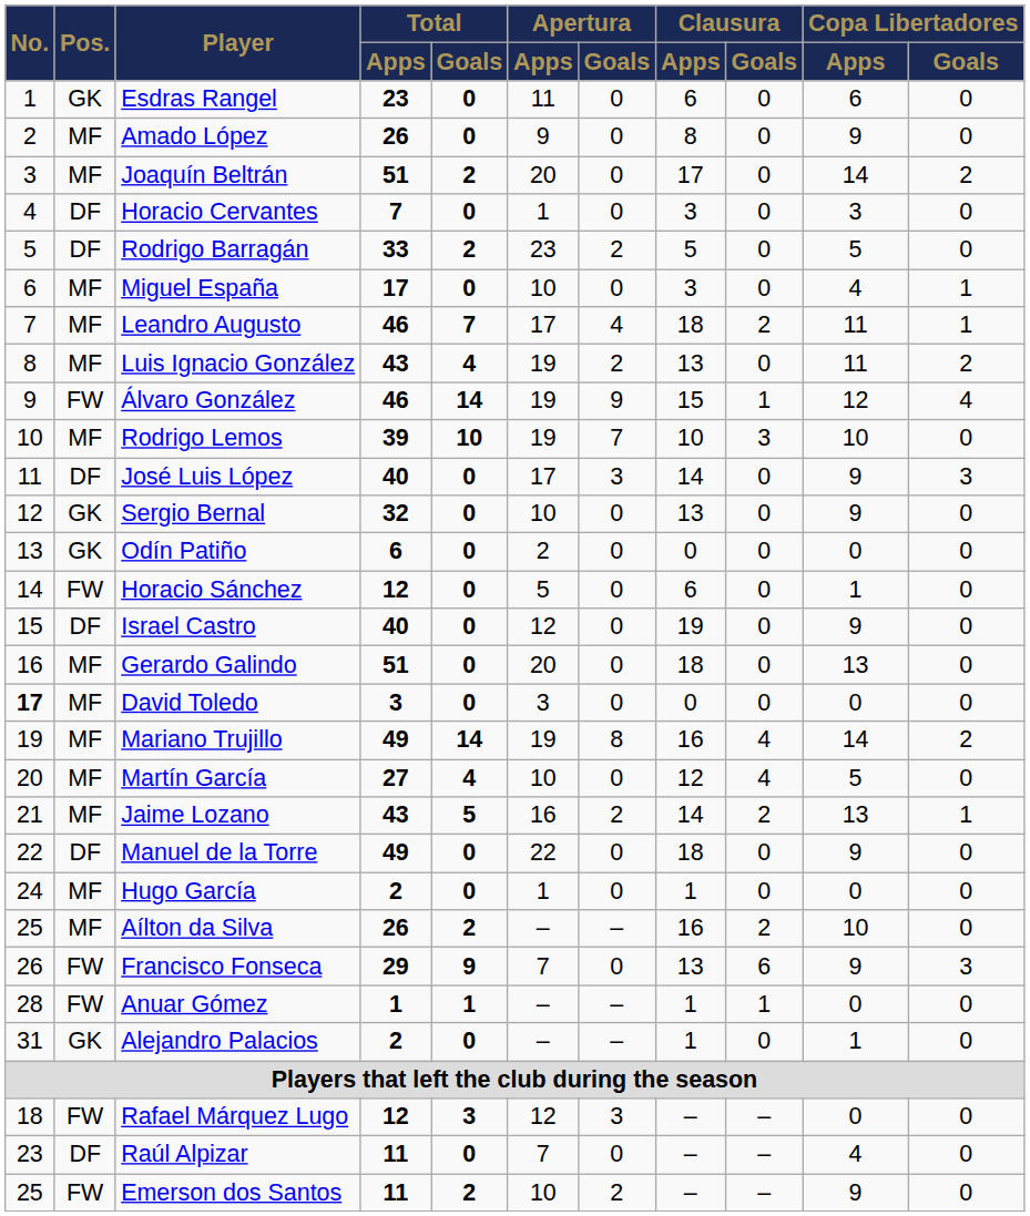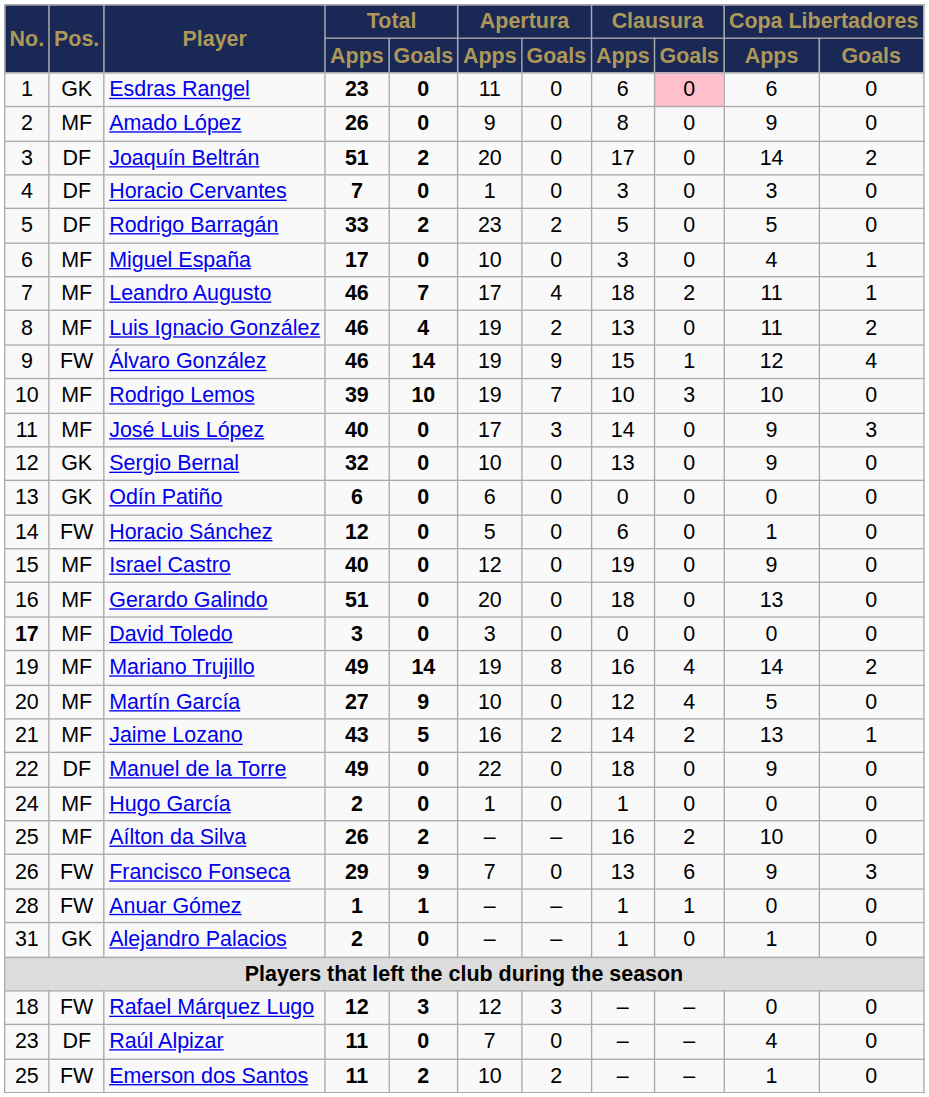 <table class="wikitable sortable" style="text-align:center;">
 <tr>
 <th rowspan=2 style=background-color:#1A2855;color:#AD9759>No.</th>
 <th rowspan=2 style=background-color:#1A2855;color:#AD9759>Pos.</th>
 <th rowspan=2 style=background-color:#1A2855;color:#AD9759>Player</th>
 <th colspan=2 style=background:#1A2855;color:#AD9759>Total</th>
 <th colspan=2 style=background:#1A2855;color:#AD9759>Apertura</th>
 <th colspan=2 style=background:#1A2855;color:#AD9759>Clausura</th>
 <th colspan=2 style=background:#1A2855;color:#AD9759>Copa Libertadores</th>
 </tr>
 <tr>
 <th style=background-color:#1A2855;color:#AD9759>Apps</th>
 <th style=background-color:#1A2855;color:#AD9759>Goals</th>
 <th style=background-color:#1A2855;color:#AD9759>Apps</th>
 <th style=background-color:#1A2855;color:#AD9759>Goals</th>
 <th style=background-color:#1A2855;color:#AD9759>Apps</th>
 <th style=background-color:#1A2855;color:#AD9759>Goals</th>
 <th style=background-color:#1A2855;color:#AD9759>Apps</th>
 <th style=background-color:#1A2855;color:#AD9759>Goals</th>
 </tr>
 <tr>
 <td>1</td>
 <td>GK</td>
 <td align=left> <a href='#'>Esdras Rangel</a></td>
 <td><strong>23</strong></td>
 <td><strong>0</strong></td>
 <td>11</td>
 <td>0</td>
 <td>6</td>
-<td>0</td>
+<td style="background: pink;">0</td>
 <td>6</td>
 <td>0</td>
 </tr>
 <tr>
 <td>2</td>
 <td>MF</td>
 <td align=left> <a href='#'>Amado López</a></td>
 <td><strong>26</strong></td>
 <td><strong>0</strong></td>
 <td>9</td>
 <td>0</td>
 <td>8</td>
 <td>0</td>
 <td>9</td>
 <td>0</td>
 </tr>
 <tr>
 <td>3</td>
-<td>MF</td>
+<td>DF</td>
 <td align=left> <a href='#'>Joaquín Beltrán</a></td>
 <td><strong>51</strong></td>
 <td><strong>2</strong></td>
 <td>20</td>
 <td>0</td>
 <td>17</td>
 <td>0</td>
 <td>14</td>
 <td>2</td>
 </tr>
 <tr>
 <td>4</td>
 <td>DF</td>
 <td align=left> <a href='#'>Horacio Cervantes</a></td>
 <td><strong>7</strong></td>
 <td><strong>0</strong></td>
 <td>1</td>
 <td>0</td>
 <td>3</td>
 <td>0</td>
 <td>3</td>
 <td>0</td>
 </tr>
 <tr>
 <td>5</td>
 <td>DF</td>
 <td align=left> <a href='#'>Rodrigo Barragán</a></td>
 <td><strong>33</strong></td>
 <td><strong>2</strong></td>
 <td>23</td>
 <td>2</td>
 <td>5</td>
 <td>0</td>
 <td>5</td>
 <td>0</td>
 </tr>
 <tr>
 <td>6</td>
 <td>MF</td>
 <td align=left> <a href='#'>Miguel España</a></td>
 <td><strong>17</strong></td>
 <td><strong>0</strong></td>
 <td>10</td>
 <td>0</td>
 <td>3</td>
 <td>0</td>
 <td>4</td>
 <td>1</td>
 </tr>
 <tr>
 <td>7</td>
 <td>MF</td>
 <td align=left> <a href='#'>Leandro Augusto</a></td>
 <td><strong>46</strong></td>
 <td><strong>7</strong></td>
 <td>17</td>
 <td>4</td>
 <td>18</td>
 <td>2</td>
 <td>11</td>
 <td>1</td>
 </tr>
 <tr>
 <td>8</td>
 <td>MF</td>
 <td align=left> <a href='#'>Luis Ignacio González</a></td>
-<td><strong>43</strong></td>
+<td><strong>46</strong></td>
 <td><strong>4</strong></td>
 <td>19</td>
 <td>2</td>
 <td>13</td>
 <td>0</td>
 <td>11</td>
 <td>2</td>
 </tr>
 <tr>
 <td>9</td>
 <td>FW</td>
 <td align=left> <a href='#'>Álvaro González</a></td>
 <td><strong>46</strong></td>
 <td><strong>14</strong></td>
 <td>19</td>
 <td>9</td>
 <td>15</td>
 <td>1</td>
 <td>12</td>
 <td>4</td>
 </tr>
 <tr>
 <td>10</td>
 <td>MF</td>
 <td align=left> <a href='#'>Rodrigo Lemos</a></td>
 <td><strong>39</strong></td>
 <td><strong>10</strong></td>
 <td>19</td>
 <td>7</td>
 <td>10</td>
 <td>3</td>
 <td>10</td>
 <td>0</td>
 </tr>
 <tr>
 <td>11</td>
-<td>DF</td>
+<td>MF</td>
 <td align=left> <a href='#'>José Luis López</a></td>
 <td><strong>40</strong></td>
 <td><strong>0</strong></td>
 <td>17</td>
 <td>3</td>
 <td>14</td>
 <td>0</td>
 <td>9</td>
 <td>3</td>
 </tr>
 <tr>
 <td>12</td>
 <td>GK</td>
 <td align=left> <a href='#'>Sergio Bernal</a></td>
 <td><strong>32</strong></td>
 <td><strong>0</strong></td>
 <td>10</td>
 <td>0</td>
 <td>13</td>
 <td>0</td>
 <td>9</td>
 <td>0</td>
 </tr>
 <tr>
 <td>13</td>
 <td>GK</td>
 <td align=left> <a href='#'>Odín Patiño</a></td>
 <td><strong>6</strong></td>
 <td><strong>0</strong></td>
-<td>2</td>
+<td>6</td>
 <td>0</td>
 <td>0</td>
 <td>0</td>
 <td>0</td>
 <td>0</td>
 </tr>
 <tr>
 <td>14</td>
 <td>FW</td>
 <td align=left> <a href='#'>Horacio Sánchez</a></td>
 <td><strong>12</strong></td>
 <td><strong>0</strong></td>
 <td>5</td>
 <td>0</td>
 <td>6</td>
 <td>0</td>
 <td>1</td>
 <td>0</td>
 </tr>
 <tr>
 <td>15</td>
-<td>DF</td>
+<td>MF</td>
 <td align=left> <a href='#'>Israel Castro</a></td>
 <td><strong>40</strong></td>
 <td><strong>0</strong></td>
 <td>12</td>
 <td>0</td>
 <td>19</td>
 <td>0</td>
 <td>9</td>
 <td>0</td>
 </tr>
 <tr>
 <td>16</td>
 <td>MF</td>
 <td align=left> <a href='#'>Gerardo Galindo</a></td>
 <td><strong>51</strong></td>
 <td><strong>0</strong></td>
 <td>20</td>
 <td>0</td>
 <td>18</td>
 <td>0</td>
 <td>13</td>
 <td>0</td>
 </tr>
 <tr>
 <td><strong>17</strong></td>
 <td>MF</td>
 <td align=left> <a href='#'>David Toledo</a></td>
 <td><strong>3</strong></td>
 <td><strong>0</strong></td>
 <td>3</td>
 <td>0</td>
 <td>0</td>
 <td>0</td>
 <td>0</td>
 <td>0</td>
 </tr>
 <tr>
 <td>19</td>
 <td>MF</td>
 <td align=left> <a href='#'>Mariano Trujillo</a></td>
 <td><strong>49</strong></td>
 <td><strong>14</strong></td>
 <td>19</td>
 <td>8</td>
 <td>16</td>
 <td>4</td>
 <td>14</td>
 <td>2</td>
 </tr>
 <tr>
 <td>20</td>
 <td>MF</td>
 <td align=left> <a href='#'>Martín García</a></td>
 <td><strong>27</strong></td>
-<td><strong>4</strong></td>
+<td><strong>9</strong></td>
 <td>10</td>
 <td>0</td>
 <td>12</td>
 <td>4</td>
 <td>5</td>
 <td>0</td>
 </tr>
 <tr>
 <td>21</td>
 <td>MF</td>
 <td align=left> <a href='#'>Jaime Lozano</a></td>
 <td><strong>43</strong></td>
 <td><strong>5</strong></td>
 <td>16</td>
 <td>2</td>
 <td>14</td>
 <td>2</td>
 <td>13</td>
 <td>1</td>
 </tr>
 <tr>
 <td>22</td>
 <td>DF</td>
 <td align=left> <a href='#'>Manuel de la Torre</a></td>
 <td><strong>49</strong></td>
 <td><strong>0</strong></td>
 <td>22</td>
 <td>0</td>
 <td>18</td>
 <td>0</td>
 <td>9</td>
 <td>0</td>
 </tr>
 <tr>
 <td>24</td>
 <td>MF</td>
 <td align=left> <a href='#'>Hugo García</a></td>
 <td><strong>2</strong></td>
 <td><strong>0</strong></td>
 <td>1</td>
 <td>0</td>
 <td>1</td>
 <td>0</td>
 <td>0</td>
 <td>0</td>
 </tr>
 <tr>
 <td>25</td>
 <td>MF</td>
 <td align=left> <a href='#'>Aílton da Silva</a></td>
 <td><strong>26</strong></td>
 <td><strong>2</strong></td>
 <td>–</td>
 <td>–</td>
 <td>16</td>
 <td>2</td>
 <td>10</td>
 <td>0</td>
 </tr>
 <tr>
 <td>26</td>
 <td>FW</td>
 <td align=left> <a href='#'>Francisco Fonseca</a></td>
 <td><strong>29</strong></td>
 <td><strong>9</strong></td>
 <td>7</td>
 <td>0</td>
 <td>13</td>
 <td>6</td>
 <td>9</td>
 <td>3</td>
 </tr>
 <tr>
 <td>28</td>
 <td>FW</td>
 <td align=left> <a href='#'>Anuar Gómez</a></td>
 <td><strong>1</strong></td>
 <td><strong>1</strong></td>
 <td>–</td>
 <td>–</td>
 <td>1</td>
 <td>1</td>
 <td>0</td>
 <td>0</td>
 </tr>
 <tr>
 <td>31</td>
 <td>GK</td>
 <td align=left> <a href='#'>Alejandro Palacios</a></td>
 <td><strong>2</strong></td>
 <td><strong>0</strong></td>
 <td>–</td>
 <td>–</td>
 <td>1</td>
 <td>0</td>
 <td>1</td>
 <td>0</td>
 </tr>
 <tr>
 <th colspan=11 style=background:#dcdcdc>Players that left the club during the season</th>
 </tr>
 <tr>
 <td>18</td>
 <td>FW</td>
 <td align=left> <a href='#'>Rafael Márquez Lugo</a></td>
 <td><strong>12</strong></td>
 <td><strong>3</strong></td>
 <td>12</td>
 <td>3</td>
 <td>–</td>
 <td>–</td>
 <td>0</td>
 <td>0</td>
 </tr>
 <tr>
 <td>23</td>
 <td>DF</td>
 <td align=left> <a href='#'>Raúl Alpizar</a></td>
 <td><strong>11</strong></td>
 <td><strong>0</strong></td>
 <td>7</td>
 <td>0</td>
 <td>–</td>
 <td>–</td>
 <td>4</td>
 <td>0</td>
 </tr>
 <tr>
 <td>25</td>
 <td>FW</td>
 <td align=left> <a href='#'>Emerson dos Santos</a></td>
 <td><strong>11</strong></td>
 <td><strong>2</strong></td>
 <td>10</td>
 <td>2</td>
 <td>–</td>
 <td>–</td>
-<td>9</td>
+<td>1</td>
 <td>0</td>
 </tr>
 <tr>
 </tr>
 </table>
